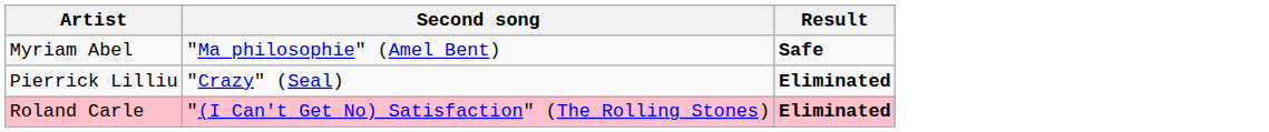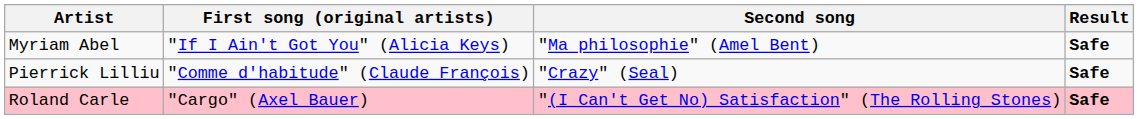 <table class=wikitable>
 <tr>
 <th>Artist</th>
+<th>First song (original artists)</th>
 <th>Second song</th>
 <th>Result</th>
 </tr>
 <tr>
 <td>Myriam Abel</td>
+<td>"<a href='#'>If I Ain't Got You</a>" (<a href='#'>Alicia Keys</a>)</td>
 <td>"<a href='#'>Ma philosophie</a>" (<a href='#'>Amel Bent</a>)</td>
 <td><strong>Safe</strong></td>
 </tr>
 <tr>
 <td>Pierrick Lilliu</td>
+<td>"<a href='#'>Comme d'habitude</a>" (<a href='#'>Claude François</a>)</td>
 <td>"<a href='#'>Crazy</a>" (<a href='#'>Seal</a>)</td>
-<td><strong>Eliminated</strong></td>
+<td><strong>Safe</strong></td>
 </tr>
 <tr style="background:pink;">
 <td>Roland Carle</td>
+<td>"Cargo" (<a href='#'>Axel Bauer</a>)</td>
 <td>"<a href='#'>(I Can't Get No) Satisfaction</a>" (<a href='#'>The Rolling Stones</a>)</td>
-<td><strong>Eliminated</strong></td>
+<td><strong>Safe</strong></td>
 </tr>
 </table>
